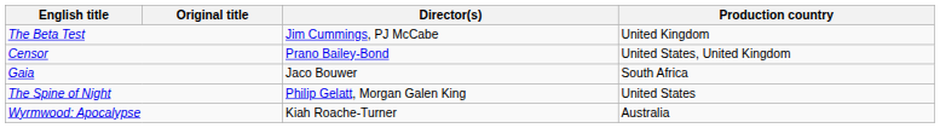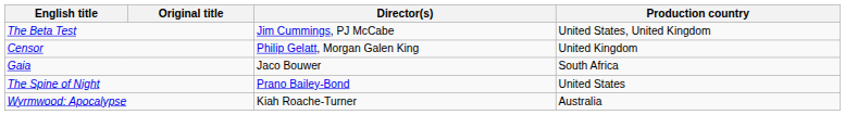 <table class="wikitable" style="width:95%; margin-bottom:2px">
 <tr>
 <th>English title</th>
 <th>Original title</th>
 <th>Director(s)</th>
 <th>Production country</th>
 </tr>
 <tr>
 <td colspan="2"><em><a href='#'>The Beta Test</a></em></td>
 <td><a href='#'>Jim Cummings</a>, PJ McCabe</td>
-<td>United Kingdom</td>
+<td>United States, United Kingdom</td>
 </tr>
 <tr>
 <td colspan="2"><em><a href='#'>Censor</a></em></td>
-<td><a href='#'>Prano Bailey-Bond</a></td>
-<td>United States, United Kingdom</td>
+<td><a href='#'>Philip Gelatt</a>, Morgan Galen King</td>
+<td>United Kingdom</td>
 </tr>
 <tr>
 <td colspan="2"><em><a href='#'>Gaia</a></em></td>
 <td>Jaco Bouwer</td>
 <td>South Africa</td>
 </tr>
 <tr>
 <td colspan="2"><em><a href='#'>The Spine of Night</a></em></td>
-<td><a href='#'>Philip Gelatt</a>, Morgan Galen King</td>
+<td><a href='#'>Prano Bailey-Bond</a></td>
 <td>United States</td>
 </tr>
 <tr>
 <td colspan="2"><em><a href='#'>Wyrmwood: Apocalypse</a></em></td>
 <td>Kiah Roache-Turner</td>
 <td>Australia</td>
 </tr>
 </table>
